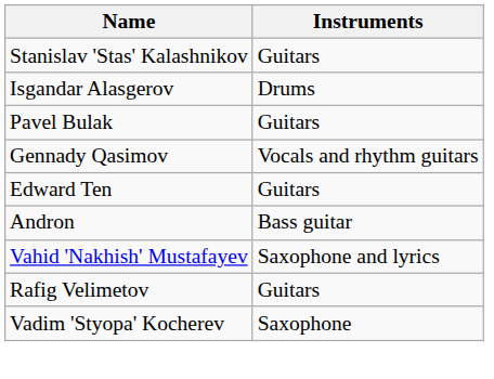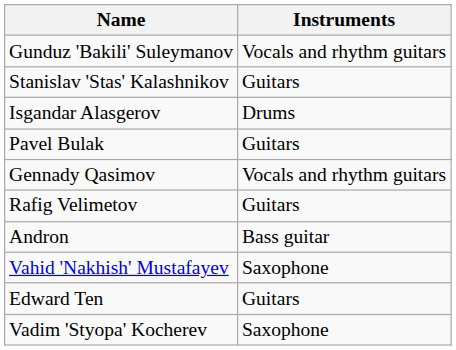 <table class="wikitable sortable">
 <tr>
 <th>Name</th>
 <th>Instruments</th>
+</tr>
+<tr>
+<td>Gunduz 'Bakili' Suleymanov</td>
+<td>Vocals and rhythm guitars</td>
 </tr>
 <tr>
 <td>Stanislav 'Stas' Kalashnikov</td>
 <td>Guitars</td>
 </tr>
 <tr>
 <td>Isgandar Alasgerov</td>
 <td>Drums</td>
 </tr>
 <tr>
 <td>Pavel Bulak</td>
 <td>Guitars</td>
 </tr>
 <tr>
 <td>Gennady Qasimov</td>
 <td>Vocals and rhythm guitars</td>
 </tr>
 <tr>
-<td>Edward Ten</td>
+<td>Rafig Velimetov</td>
 <td>Guitars</td>
 </tr>
 <tr>
 <td>Andron</td>
 <td>Bass guitar</td>
 </tr>
 <tr>
 <td><a href='#'>Vahid 'Nakhish' Mustafayev</a></td>
-<td>Saxophone and lyrics</td>
+<td>Saxophone</td>
 </tr>
 <tr>
-<td>Rafig Velimetov</td>
+<td>Edward Ten</td>
 <td>Guitars</td>
 </tr>
 <tr>
 <td>Vadim 'Styopa' Kocherev</td>
 <td>Saxophone</td>
 </tr>
 </table>
